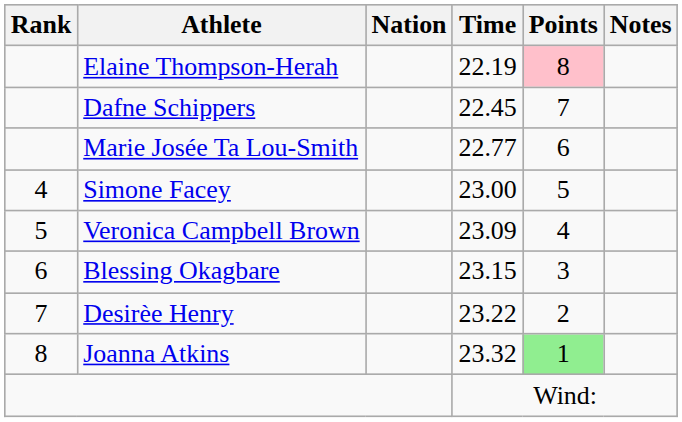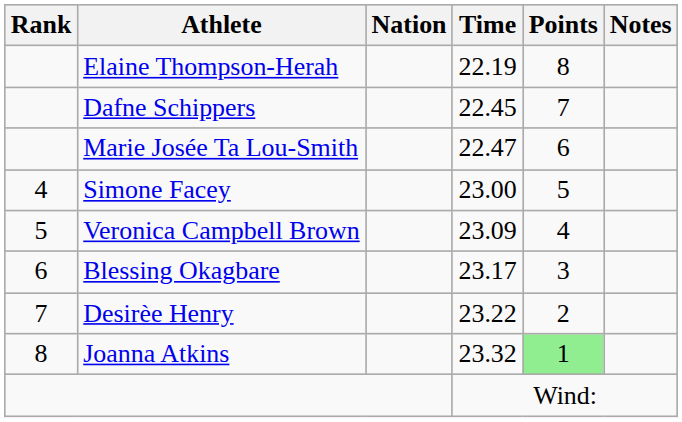 <table class="wikitable mw-datatable sortable" style="text-align:center;">
 <tr>
 <th>Rank</th>
 <th>Athlete</th>
 <th>Nation</th>
 <th>Time</th>
 <th>Points</th>
 <th>Notes</th>
 </tr>
 <tr>
 <td></td>
 <td align=left><a href='#'>Elaine Thompson-Herah</a></td>
 <td align=left></td>
 <td>22.19</td>
-<td style="background: pink;">8</td>
+<td>8</td>
 <td></td>
 </tr>
 <tr>
 <td></td>
 <td align=left><a href='#'>Dafne Schippers</a></td>
 <td align=left></td>
 <td>22.45</td>
 <td>7</td>
 <td></td>
 </tr>
 <tr>
 <td></td>
 <td align=left><a href='#'>Marie Josée Ta Lou-Smith</a></td>
 <td align=left></td>
-<td>22.77</td>
+<td>22.47</td>
 <td>6</td>
 <td></td>
 </tr>
 <tr>
 <td>4</td>
 <td align=left><a href='#'>Simone Facey</a></td>
 <td align=left></td>
 <td>23.00</td>
 <td>5</td>
 <td></td>
 </tr>
 <tr>
 <td>5</td>
 <td align=left><a href='#'>Veronica Campbell Brown</a></td>
 <td align=left></td>
 <td>23.09</td>
 <td>4</td>
 <td></td>
 </tr>
 <tr>
 <td>6</td>
 <td align=left><a href='#'>Blessing Okagbare</a></td>
 <td align=left></td>
-<td>23.15</td>
+<td>23.17</td>
 <td>3</td>
 <td></td>
 </tr>
 <tr>
 <td>7</td>
 <td align=left><a href='#'>Desirèe Henry</a></td>
 <td align=left></td>
 <td>23.22</td>
 <td>2</td>
 <td></td>
 </tr>
 <tr>
 <td>8</td>
 <td align=left><a href='#'>Joanna Atkins</a></td>
 <td align=left></td>
 <td>23.32</td>
 <td style="background: lightgreen;">1</td>
 <td></td>
 </tr>
 <tr class="sortbottom">
 <td colspan=3></td>
 <td colspan=3>Wind: </td>
 </tr>
 </table>
